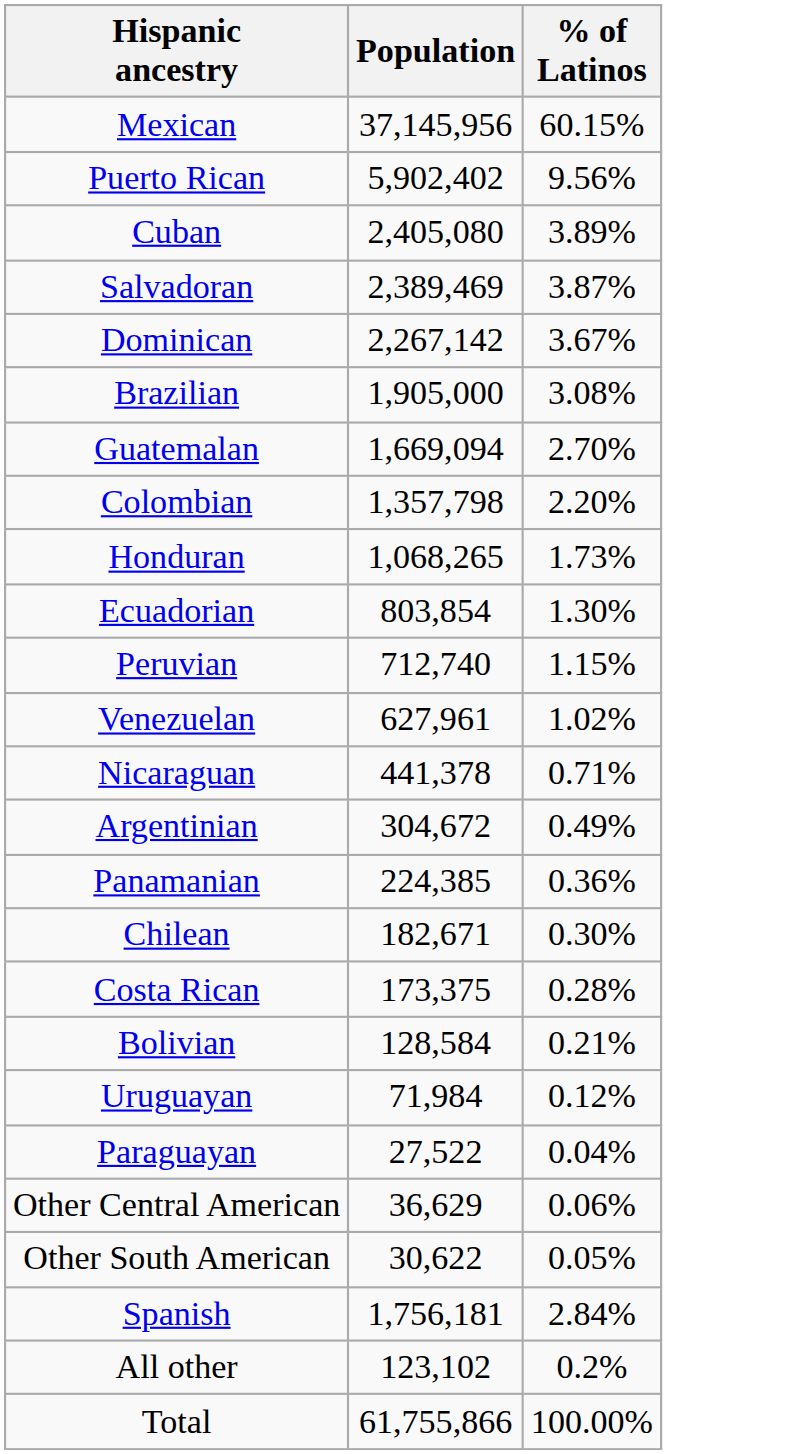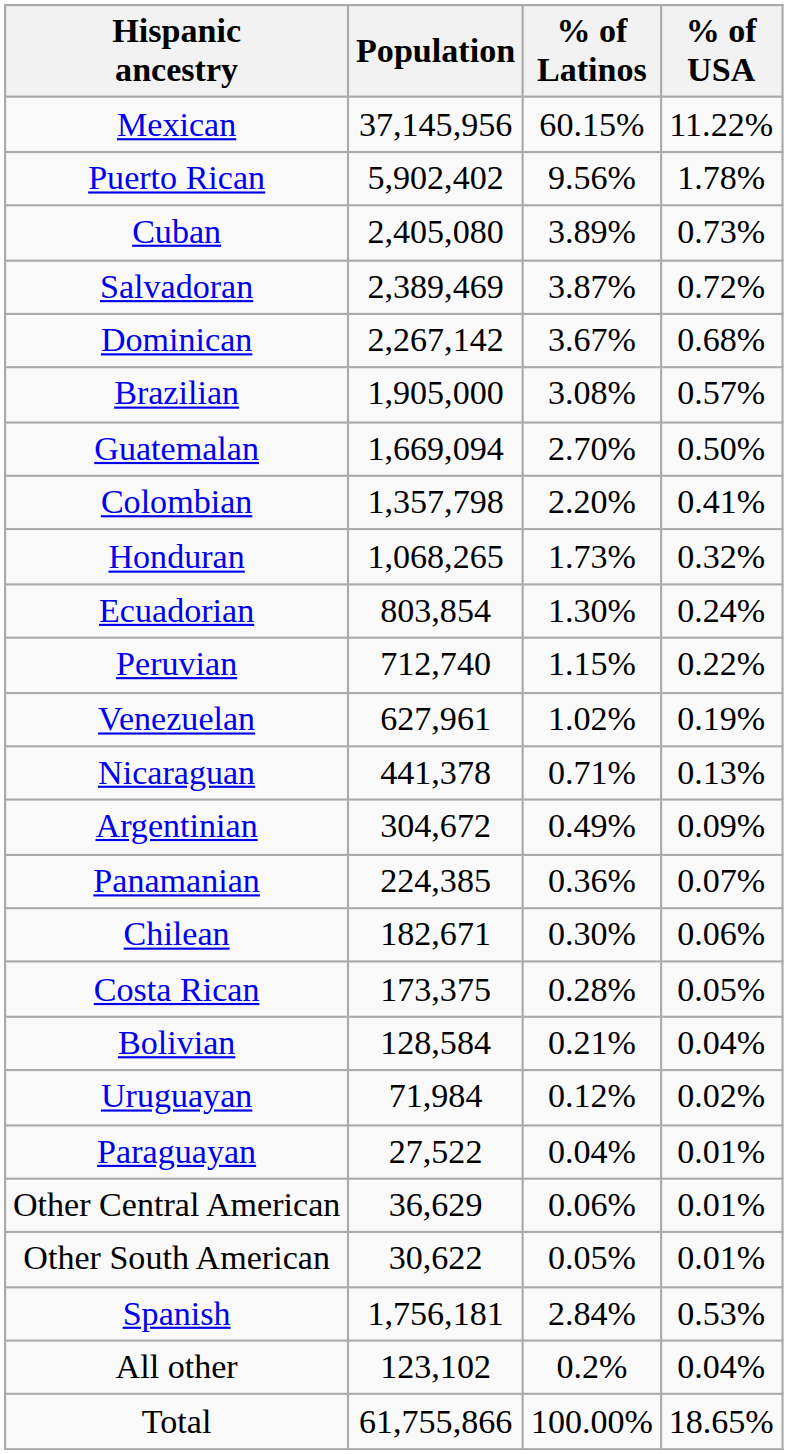 <table class="wikitable sortable" style="text-align:center;">
 <tr style="background:#efefef;">
 <th>Hispanic<br> ancestry</th>
 <th>Population</th>
 <th>% of<br>Latinos</th>
+<th>% of<br>USA</th>
 </tr>
 <tr>
 <td><a href='#'>Mexican</a></td>
 <td>37,145,956</td>
 <td>60.15%</td>
+<td>11.22%</td>
 </tr>
 <tr>
 <td><a href='#'>Puerto Rican</a></td>
 <td>5,902,402</td>
 <td>9.56%</td>
+<td>1.78%</td>
 </tr>
 <tr>
 <td><a href='#'>Cuban</a></td>
 <td>2,405,080</td>
 <td>3.89%</td>
+<td>0.73%</td>
 </tr>
 <tr>
 <td><a href='#'>Salvadoran</a></td>
 <td>2,389,469</td>
 <td>3.87%</td>
+<td>0.72%</td>
 </tr>
 <tr>
 <td><a href='#'>Dominican</a></td>
 <td>2,267,142</td>
 <td>3.67%</td>
+<td>0.68%</td>
 </tr>
 <tr>
 <td><a href='#'>Brazilian</a></td>
 <td>1,905,000</td>
 <td>3.08%</td>
+<td>0.57%</td>
 </tr>
 <tr>
 <td><a href='#'>Guatemalan</a></td>
 <td>1,669,094</td>
 <td>2.70%</td>
+<td>0.50%</td>
 </tr>
 <tr>
 <td><a href='#'>Colombian</a></td>
 <td>1,357,798</td>
 <td>2.20%</td>
+<td>0.41%</td>
 </tr>
 <tr>
 <td><a href='#'>Honduran</a></td>
 <td>1,068,265</td>
 <td>1.73%</td>
+<td>0.32%</td>
 </tr>
 <tr>
 <td><a href='#'>Ecuadorian</a></td>
 <td>803,854</td>
 <td>1.30%</td>
+<td>0.24%</td>
 </tr>
 <tr>
 <td><a href='#'>Peruvian</a></td>
 <td>712,740</td>
 <td>1.15%</td>
+<td>0.22%</td>
 </tr>
 <tr>
 <td><a href='#'>Venezuelan</a></td>
 <td>627,961</td>
 <td>1.02%</td>
+<td>0.19%</td>
 </tr>
 <tr>
 <td><a href='#'>Nicaraguan</a></td>
 <td>441,378</td>
 <td>0.71%</td>
+<td>0.13%</td>
 </tr>
 <tr>
 <td><a href='#'>Argentinian</a></td>
 <td>304,672</td>
 <td>0.49%</td>
+<td>0.09%</td>
 </tr>
 <tr>
 <td><a href='#'>Panamanian</a></td>
 <td>224,385</td>
 <td>0.36%</td>
+<td>0.07%</td>
 </tr>
 <tr>
 <td><a href='#'>Chilean</a></td>
 <td>182,671</td>
 <td>0.30%</td>
+<td>0.06%</td>
 </tr>
 <tr>
 <td><a href='#'>Costa Rican</a></td>
 <td>173,375</td>
 <td>0.28%</td>
+<td>0.05%</td>
 </tr>
 <tr>
 <td><a href='#'>Bolivian</a></td>
 <td>128,584</td>
 <td>0.21%</td>
+<td>0.04%</td>
 </tr>
 <tr>
 <td><a href='#'>Uruguayan</a></td>
 <td>71,984</td>
 <td>0.12%</td>
+<td>0.02%</td>
 </tr>
 <tr>
 <td><a href='#'>Paraguayan</a></td>
 <td>27,522</td>
 <td>0.04%</td>
+<td>0.01%</td>
 </tr>
 <tr>
 <td>Other Central American</td>
 <td>36,629</td>
 <td>0.06%</td>
+<td>0.01%</td>
 </tr>
 <tr>
 <td>Other South American</td>
 <td>30,622</td>
 <td>0.05%</td>
+<td>0.01%</td>
 </tr>
 <tr>
 <td><a href='#'>Spanish</a></td>
 <td>1,756,181</td>
 <td>2.84%</td>
+<td>0.53%</td>
 </tr>
 <tr>
 <td>All other</td>
 <td>123,102</td>
 <td>0.2%</td>
+<td>0.04%</td>
 </tr>
 <tr class="sortbottom">
 <td>Total</td>
 <td>61,755,866</td>
 <td>100.00%</td>
+<td>18.65%</td>
 </tr>
 </table>
